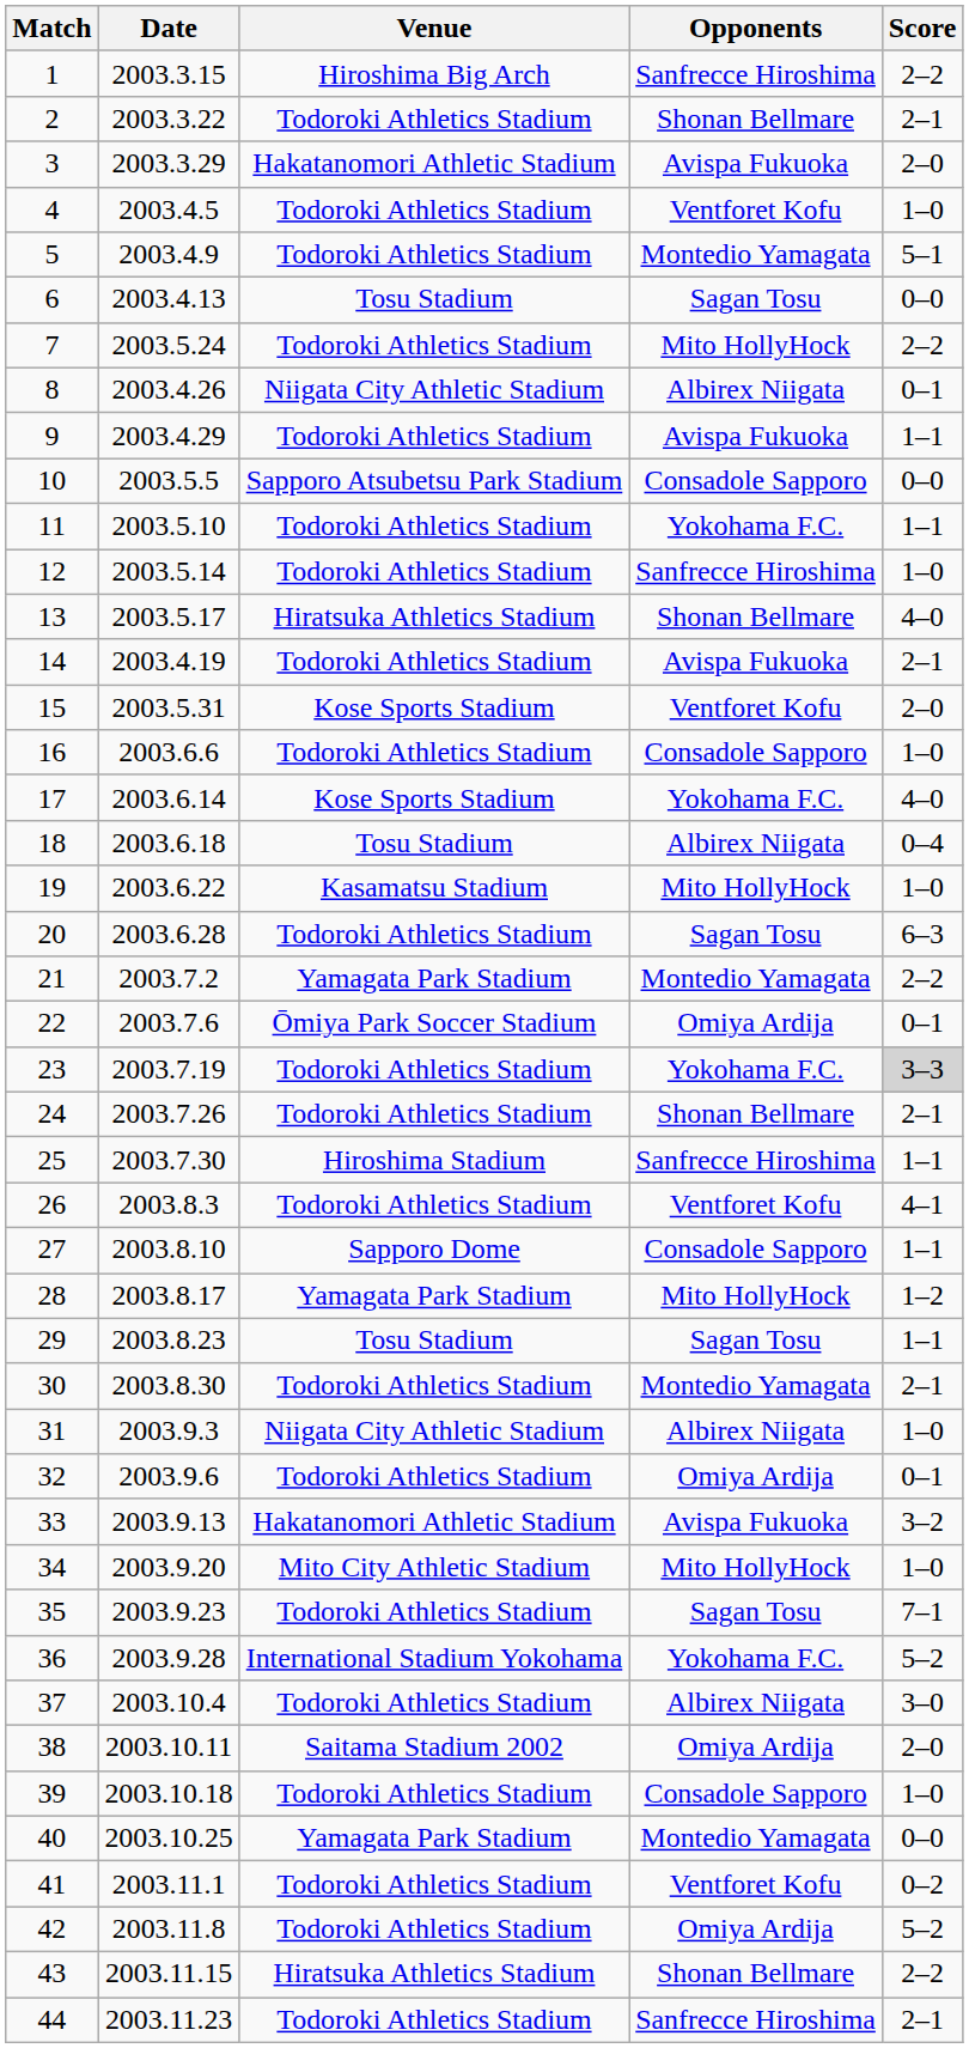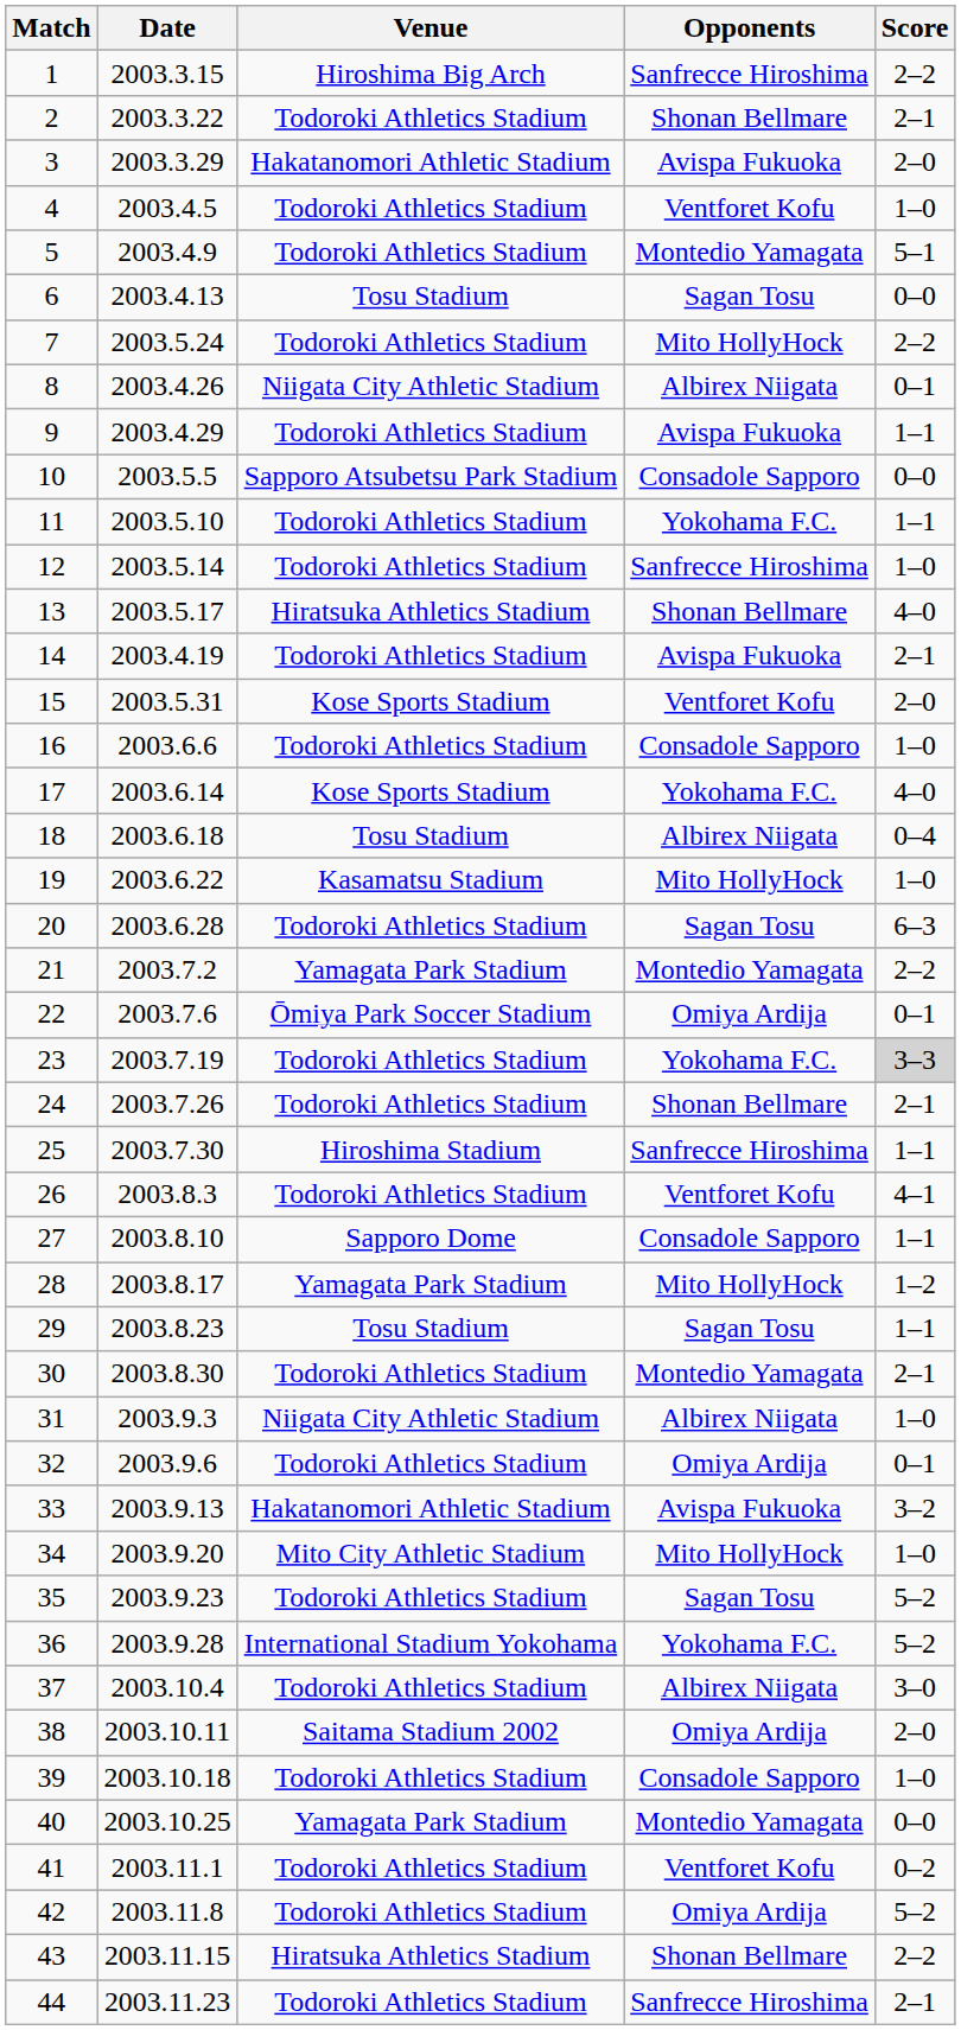 <table class="wikitable" style="text-align:center;">
 <tr>
 <th>Match</th>
 <th>Date</th>
 <th>Venue</th>
 <th>Opponents</th>
 <th>Score</th>
 </tr>
 <tr>
 <td>1</td>
 <td>2003.3.15</td>
 <td><a href='#'>Hiroshima Big Arch</a></td>
 <td><a href='#'>Sanfrecce Hiroshima</a></td>
 <td>2–2</td>
 </tr>
 <tr>
 <td>2</td>
 <td>2003.3.22</td>
 <td><a href='#'>Todoroki Athletics Stadium</a></td>
 <td><a href='#'>Shonan Bellmare</a></td>
 <td>2–1</td>
 </tr>
 <tr>
 <td>3</td>
 <td>2003.3.29</td>
 <td><a href='#'>Hakatanomori Athletic Stadium</a></td>
 <td><a href='#'>Avispa Fukuoka</a></td>
 <td>2–0</td>
 </tr>
 <tr>
 <td>4</td>
 <td>2003.4.5</td>
 <td><a href='#'>Todoroki Athletics Stadium</a></td>
 <td><a href='#'>Ventforet Kofu</a></td>
 <td>1–0</td>
 </tr>
 <tr>
 <td>5</td>
 <td>2003.4.9</td>
 <td><a href='#'>Todoroki Athletics Stadium</a></td>
 <td><a href='#'>Montedio Yamagata</a></td>
 <td>5–1</td>
 </tr>
 <tr>
 <td>6</td>
 <td>2003.4.13</td>
 <td><a href='#'>Tosu Stadium</a></td>
 <td><a href='#'>Sagan Tosu</a></td>
 <td>0–0</td>
 </tr>
 <tr>
 <td>7</td>
 <td>2003.5.24</td>
 <td><a href='#'>Todoroki Athletics Stadium</a></td>
 <td><a href='#'>Mito HollyHock</a></td>
 <td>2–2</td>
 </tr>
 <tr>
 <td>8</td>
 <td>2003.4.26</td>
 <td><a href='#'>Niigata City Athletic Stadium</a></td>
 <td><a href='#'>Albirex Niigata</a></td>
 <td>0–1</td>
 </tr>
 <tr>
 <td>9</td>
 <td>2003.4.29</td>
 <td><a href='#'>Todoroki Athletics Stadium</a></td>
 <td><a href='#'>Avispa Fukuoka</a></td>
 <td>1–1</td>
 </tr>
 <tr>
 <td>10</td>
 <td>2003.5.5</td>
 <td><a href='#'>Sapporo Atsubetsu Park Stadium</a></td>
 <td><a href='#'>Consadole Sapporo</a></td>
 <td>0–0</td>
 </tr>
 <tr>
 <td>11</td>
 <td>2003.5.10</td>
 <td><a href='#'>Todoroki Athletics Stadium</a></td>
 <td><a href='#'>Yokohama F.C.</a></td>
 <td>1–1</td>
 </tr>
 <tr>
 <td>12</td>
 <td>2003.5.14</td>
 <td><a href='#'>Todoroki Athletics Stadium</a></td>
 <td><a href='#'>Sanfrecce Hiroshima</a></td>
 <td>1–0</td>
 </tr>
 <tr>
 <td>13</td>
 <td>2003.5.17</td>
 <td><a href='#'>Hiratsuka Athletics Stadium</a></td>
 <td><a href='#'>Shonan Bellmare</a></td>
 <td>4–0</td>
 </tr>
 <tr>
 <td>14</td>
 <td>2003.4.19</td>
 <td><a href='#'>Todoroki Athletics Stadium</a></td>
 <td><a href='#'>Avispa Fukuoka</a></td>
 <td>2–1</td>
 </tr>
 <tr>
 <td>15</td>
 <td>2003.5.31</td>
 <td><a href='#'>Kose Sports Stadium</a></td>
 <td><a href='#'>Ventforet Kofu</a></td>
 <td>2–0</td>
 </tr>
 <tr>
 <td>16</td>
 <td>2003.6.6</td>
 <td><a href='#'>Todoroki Athletics Stadium</a></td>
 <td><a href='#'>Consadole Sapporo</a></td>
 <td>1–0</td>
 </tr>
 <tr>
 <td>17</td>
 <td>2003.6.14</td>
 <td><a href='#'>Kose Sports Stadium</a></td>
 <td><a href='#'>Yokohama F.C.</a></td>
 <td>4–0</td>
 </tr>
 <tr>
 <td>18</td>
 <td>2003.6.18</td>
 <td><a href='#'>Tosu Stadium</a></td>
 <td><a href='#'>Albirex Niigata</a></td>
 <td>0–4</td>
 </tr>
 <tr>
 <td>19</td>
 <td>2003.6.22</td>
 <td><a href='#'>Kasamatsu Stadium</a></td>
 <td><a href='#'>Mito HollyHock</a></td>
 <td>1–0</td>
 </tr>
 <tr>
 <td>20</td>
 <td>2003.6.28</td>
 <td><a href='#'>Todoroki Athletics Stadium</a></td>
 <td><a href='#'>Sagan Tosu</a></td>
 <td>6–3</td>
 </tr>
 <tr>
 <td>21</td>
 <td>2003.7.2</td>
 <td><a href='#'>Yamagata Park Stadium</a></td>
 <td><a href='#'>Montedio Yamagata</a></td>
 <td>2–2</td>
 </tr>
 <tr>
 <td>22</td>
 <td>2003.7.6</td>
 <td><a href='#'>Ōmiya Park Soccer Stadium</a></td>
 <td><a href='#'>Omiya Ardija</a></td>
 <td>0–1</td>
 </tr>
 <tr>
 <td>23</td>
 <td>2003.7.19</td>
 <td><a href='#'>Todoroki Athletics Stadium</a></td>
 <td><a href='#'>Yokohama F.C.</a></td>
 <td style="background: lightgrey;">3–3</td>
 </tr>
 <tr>
 <td>24</td>
 <td>2003.7.26</td>
 <td><a href='#'>Todoroki Athletics Stadium</a></td>
 <td><a href='#'>Shonan Bellmare</a></td>
 <td>2–1</td>
 </tr>
 <tr>
 <td>25</td>
 <td>2003.7.30</td>
 <td><a href='#'>Hiroshima Stadium</a></td>
 <td><a href='#'>Sanfrecce Hiroshima</a></td>
 <td>1–1</td>
 </tr>
 <tr>
 <td>26</td>
 <td>2003.8.3</td>
 <td><a href='#'>Todoroki Athletics Stadium</a></td>
 <td><a href='#'>Ventforet Kofu</a></td>
 <td>4–1</td>
 </tr>
 <tr>
 <td>27</td>
 <td>2003.8.10</td>
 <td><a href='#'>Sapporo Dome</a></td>
 <td><a href='#'>Consadole Sapporo</a></td>
 <td>1–1</td>
 </tr>
 <tr>
 <td>28</td>
 <td>2003.8.17</td>
 <td><a href='#'>Yamagata Park Stadium</a></td>
 <td><a href='#'>Mito HollyHock</a></td>
 <td>1–2</td>
 </tr>
 <tr>
 <td>29</td>
 <td>2003.8.23</td>
 <td><a href='#'>Tosu Stadium</a></td>
 <td><a href='#'>Sagan Tosu</a></td>
 <td>1–1</td>
 </tr>
 <tr>
 <td>30</td>
 <td>2003.8.30</td>
 <td><a href='#'>Todoroki Athletics Stadium</a></td>
 <td><a href='#'>Montedio Yamagata</a></td>
 <td>2–1</td>
 </tr>
 <tr>
 <td>31</td>
 <td>2003.9.3</td>
 <td><a href='#'>Niigata City Athletic Stadium</a></td>
 <td><a href='#'>Albirex Niigata</a></td>
 <td>1–0</td>
 </tr>
 <tr>
 <td>32</td>
 <td>2003.9.6</td>
 <td><a href='#'>Todoroki Athletics Stadium</a></td>
 <td><a href='#'>Omiya Ardija</a></td>
 <td>0–1</td>
 </tr>
 <tr>
 <td>33</td>
 <td>2003.9.13</td>
 <td><a href='#'>Hakatanomori Athletic Stadium</a></td>
 <td><a href='#'>Avispa Fukuoka</a></td>
 <td>3–2</td>
 </tr>
 <tr>
 <td>34</td>
 <td>2003.9.20</td>
 <td><a href='#'>Mito City Athletic Stadium</a></td>
 <td><a href='#'>Mito HollyHock</a></td>
 <td>1–0</td>
 </tr>
 <tr>
 <td>35</td>
 <td>2003.9.23</td>
 <td><a href='#'>Todoroki Athletics Stadium</a></td>
 <td><a href='#'>Sagan Tosu</a></td>
-<td>7–1</td>
+<td>5–2</td>
 </tr>
 <tr>
 <td>36</td>
 <td>2003.9.28</td>
 <td><a href='#'>International Stadium Yokohama</a></td>
 <td><a href='#'>Yokohama F.C.</a></td>
 <td>5–2</td>
 </tr>
 <tr>
 <td>37</td>
 <td>2003.10.4</td>
 <td><a href='#'>Todoroki Athletics Stadium</a></td>
 <td><a href='#'>Albirex Niigata</a></td>
 <td>3–0</td>
 </tr>
 <tr>
 <td>38</td>
 <td>2003.10.11</td>
 <td><a href='#'>Saitama Stadium 2002</a></td>
 <td><a href='#'>Omiya Ardija</a></td>
 <td>2–0</td>
 </tr>
 <tr>
 <td>39</td>
 <td>2003.10.18</td>
 <td><a href='#'>Todoroki Athletics Stadium</a></td>
 <td><a href='#'>Consadole Sapporo</a></td>
 <td>1–0</td>
 </tr>
 <tr>
 <td>40</td>
 <td>2003.10.25</td>
 <td><a href='#'>Yamagata Park Stadium</a></td>
 <td><a href='#'>Montedio Yamagata</a></td>
 <td>0–0</td>
 </tr>
 <tr>
 <td>41</td>
 <td>2003.11.1</td>
 <td><a href='#'>Todoroki Athletics Stadium</a></td>
 <td><a href='#'>Ventforet Kofu</a></td>
 <td>0–2</td>
 </tr>
 <tr>
 <td>42</td>
 <td>2003.11.8</td>
 <td><a href='#'>Todoroki Athletics Stadium</a></td>
 <td><a href='#'>Omiya Ardija</a></td>
 <td>5–2</td>
 </tr>
 <tr>
 <td>43</td>
 <td>2003.11.15</td>
 <td><a href='#'>Hiratsuka Athletics Stadium</a></td>
 <td><a href='#'>Shonan Bellmare</a></td>
 <td>2–2</td>
 </tr>
 <tr>
 <td>44</td>
 <td>2003.11.23</td>
 <td><a href='#'>Todoroki Athletics Stadium</a></td>
 <td><a href='#'>Sanfrecce Hiroshima</a></td>
 <td>2–1</td>
 </tr>
 </table>
